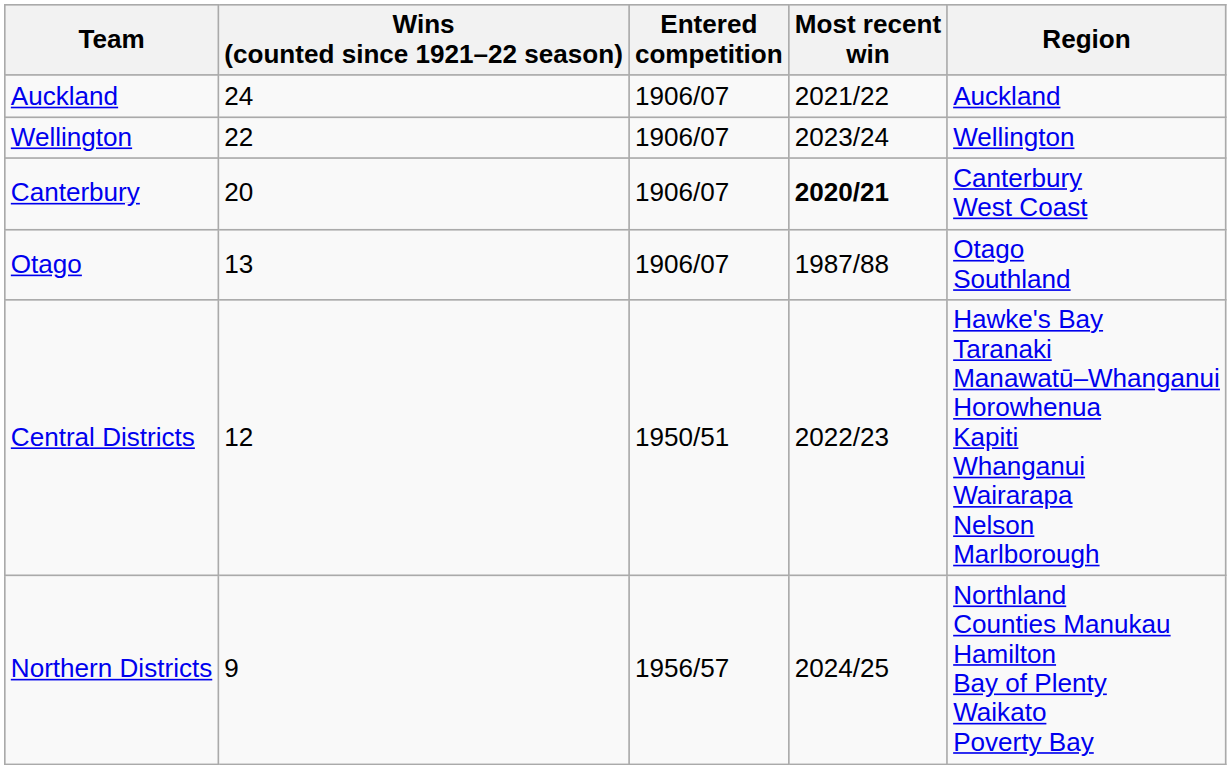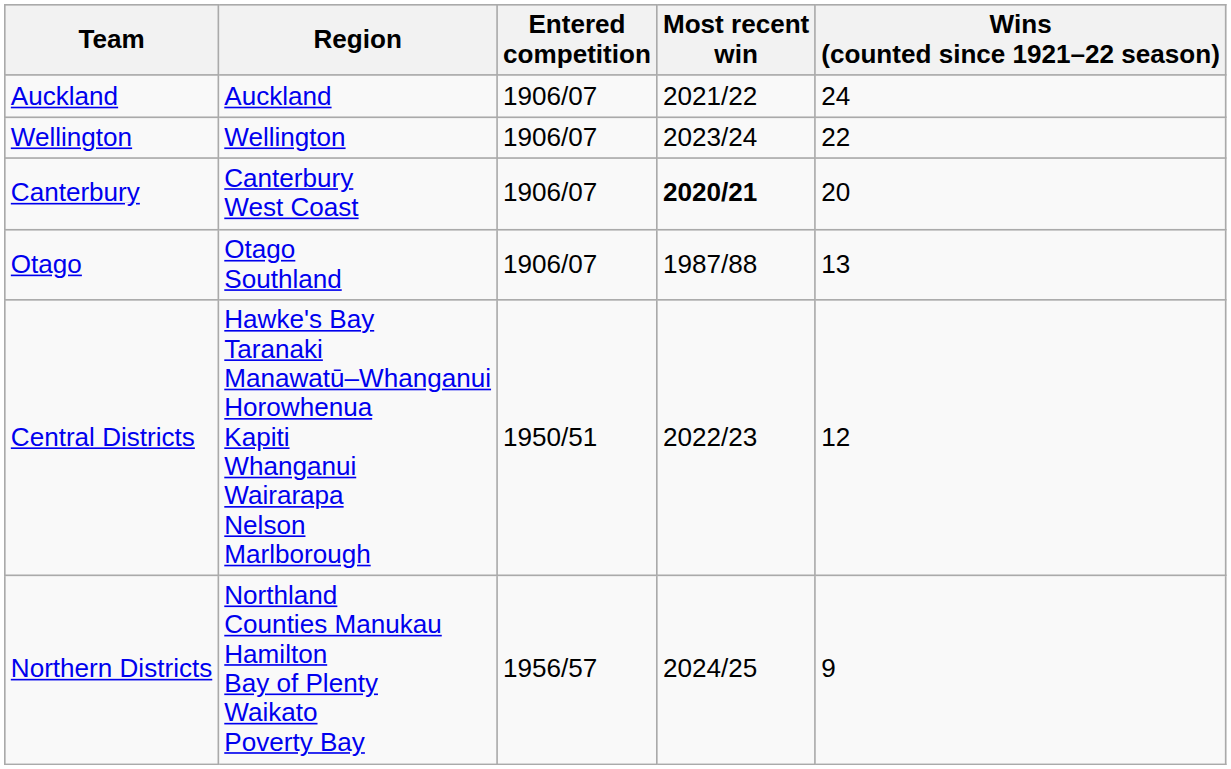 <table class="wikitable">
 <tr>
 <th>Team</th>
-<th>Wins<br>(counted since 1921–22 season)</th>
+<th>Region</th>
 <th>Entered<br>competition</th>
 <th>Most recent<br>win</th>
-<th>Region</th>
+<th>Wins<br>(counted since 1921–22 season)</th>
 </tr>
 <tr>
 <td><a href='#'>Auckland</a></td>
-<td>24</td>
+<td><a href='#'>Auckland</a></td>
 <td>1906/07</td>
 <td>2021/22</td>
-<td><a href='#'>Auckland</a></td>
+<td>24</td>
 </tr>
 <tr>
 <td><a href='#'>Wellington</a></td>
-<td>22</td>
+<td><a href='#'>Wellington</a></td>
 <td>1906/07</td>
 <td>2023/24</td>
-<td><a href='#'>Wellington</a></td>
+<td>22</td>
 </tr>
 <tr>
 <td><a href='#'>Canterbury</a></td>
-<td>20</td>
+<td><a href='#'>Canterbury</a><br><a href='#'>West Coast</a></td>
 <td>1906/07</td>
 <td><strong>2020/21</strong></td>
-<td><a href='#'>Canterbury</a><br><a href='#'>West Coast</a></td>
+<td>20</td>
 </tr>
 <tr>
 <td><a href='#'>Otago</a></td>
-<td>13</td>
+<td><a href='#'>Otago</a><br><a href='#'>Southland</a></td>
 <td>1906/07</td>
 <td>1987/88</td>
-<td><a href='#'>Otago</a><br><a href='#'>Southland</a></td>
+<td>13</td>
 </tr>
 <tr>
 <td><a href='#'>Central Districts</a></td>
-<td>12</td>
+<td><a href='#'>Hawke's Bay</a><br><a href='#'>Taranaki</a><br><a href='#'>Manawatū–Whanganui</a><br><a href='#'>Horowhenua</a><br><a href='#'>Kapiti</a><br><a href='#'>Whanganui</a><br><a href='#'>Wairarapa</a><br><a href='#'>Nelson</a><br><a href='#'>Marlborough</a></td>
 <td>1950/51</td>
 <td>2022/23</td>
-<td><a href='#'>Hawke's Bay</a><br><a href='#'>Taranaki</a><br><a href='#'>Manawatū–Whanganui</a><br><a href='#'>Horowhenua</a><br><a href='#'>Kapiti</a><br><a href='#'>Whanganui</a><br><a href='#'>Wairarapa</a><br><a href='#'>Nelson</a><br><a href='#'>Marlborough</a></td>
+<td>12</td>
 </tr>
 <tr>
 <td><a href='#'>Northern Districts</a></td>
-<td>9</td>
+<td><a href='#'>Northland</a><br><a href='#'>Counties Manukau</a><br><a href='#'>Hamilton</a><br><a href='#'>Bay of Plenty</a><br><a href='#'>Waikato</a><br><a href='#'>Poverty Bay</a></td>
 <td>1956/57</td>
 <td>2024/25</td>
-<td><a href='#'>Northland</a><br><a href='#'>Counties Manukau</a><br><a href='#'>Hamilton</a><br><a href='#'>Bay of Plenty</a><br><a href='#'>Waikato</a><br><a href='#'>Poverty Bay</a></td>
+<td>9</td>
 </tr>
 </table>
